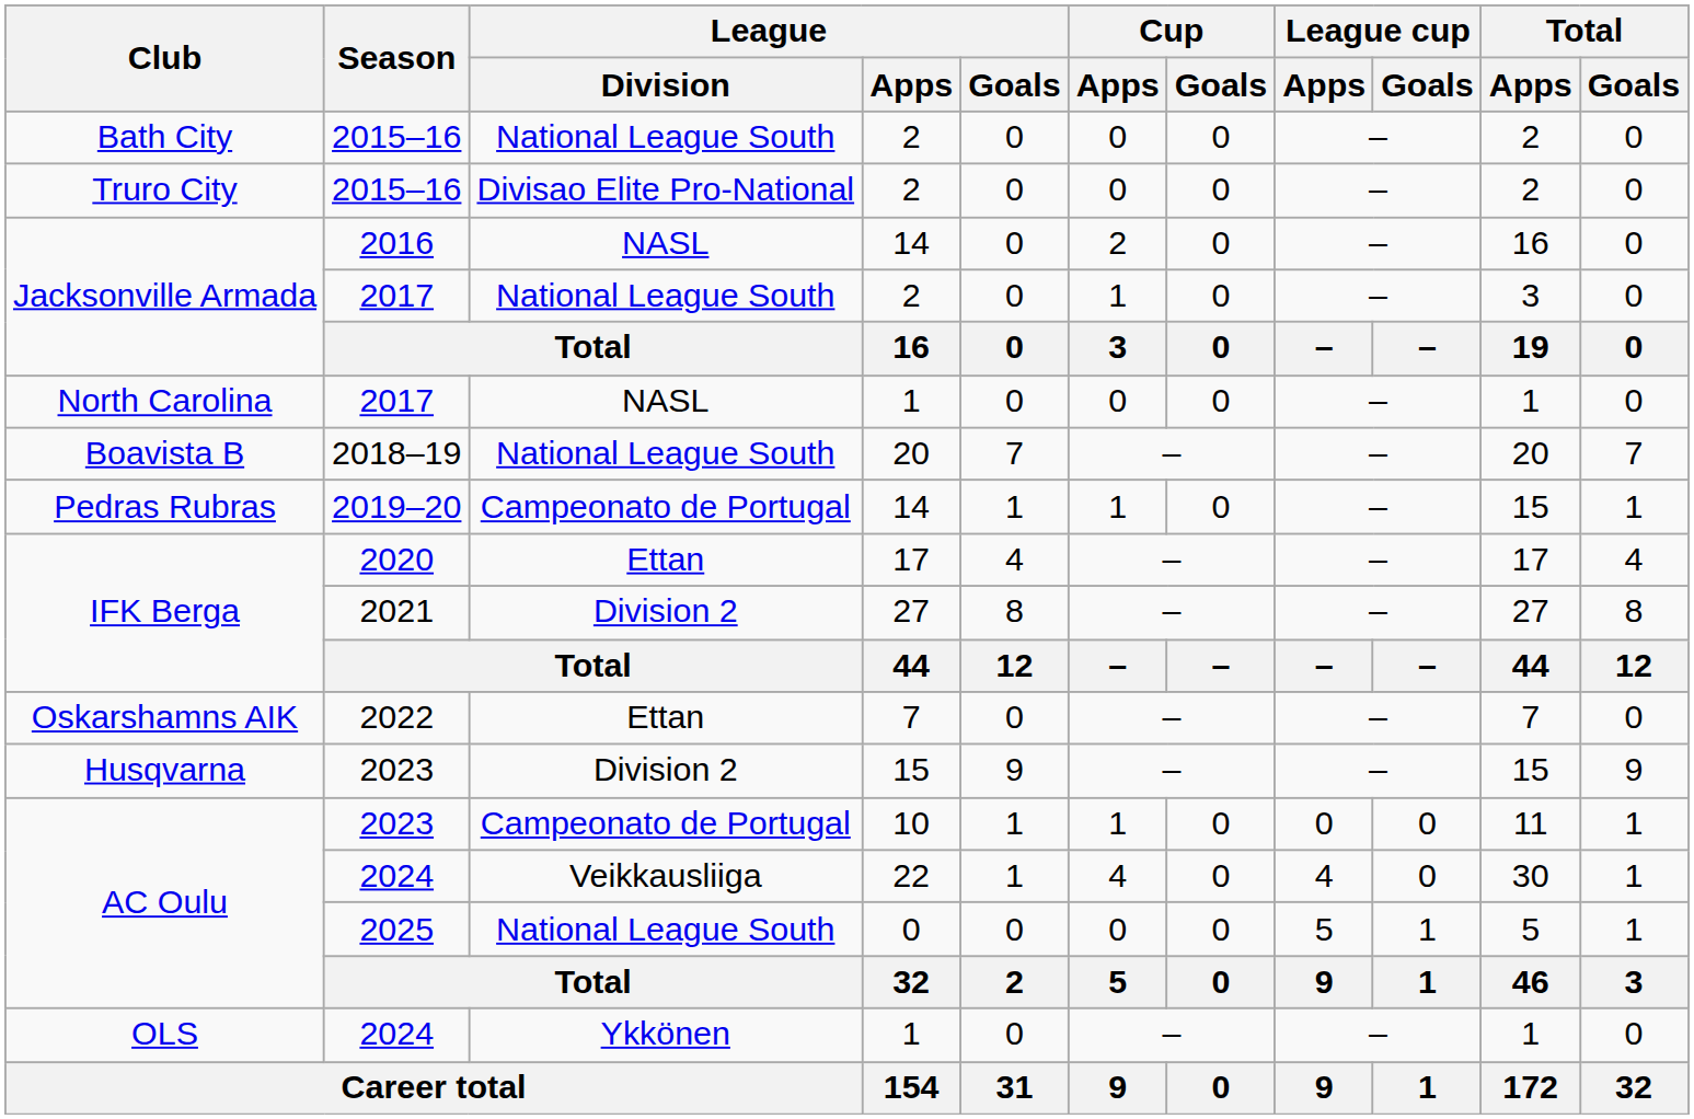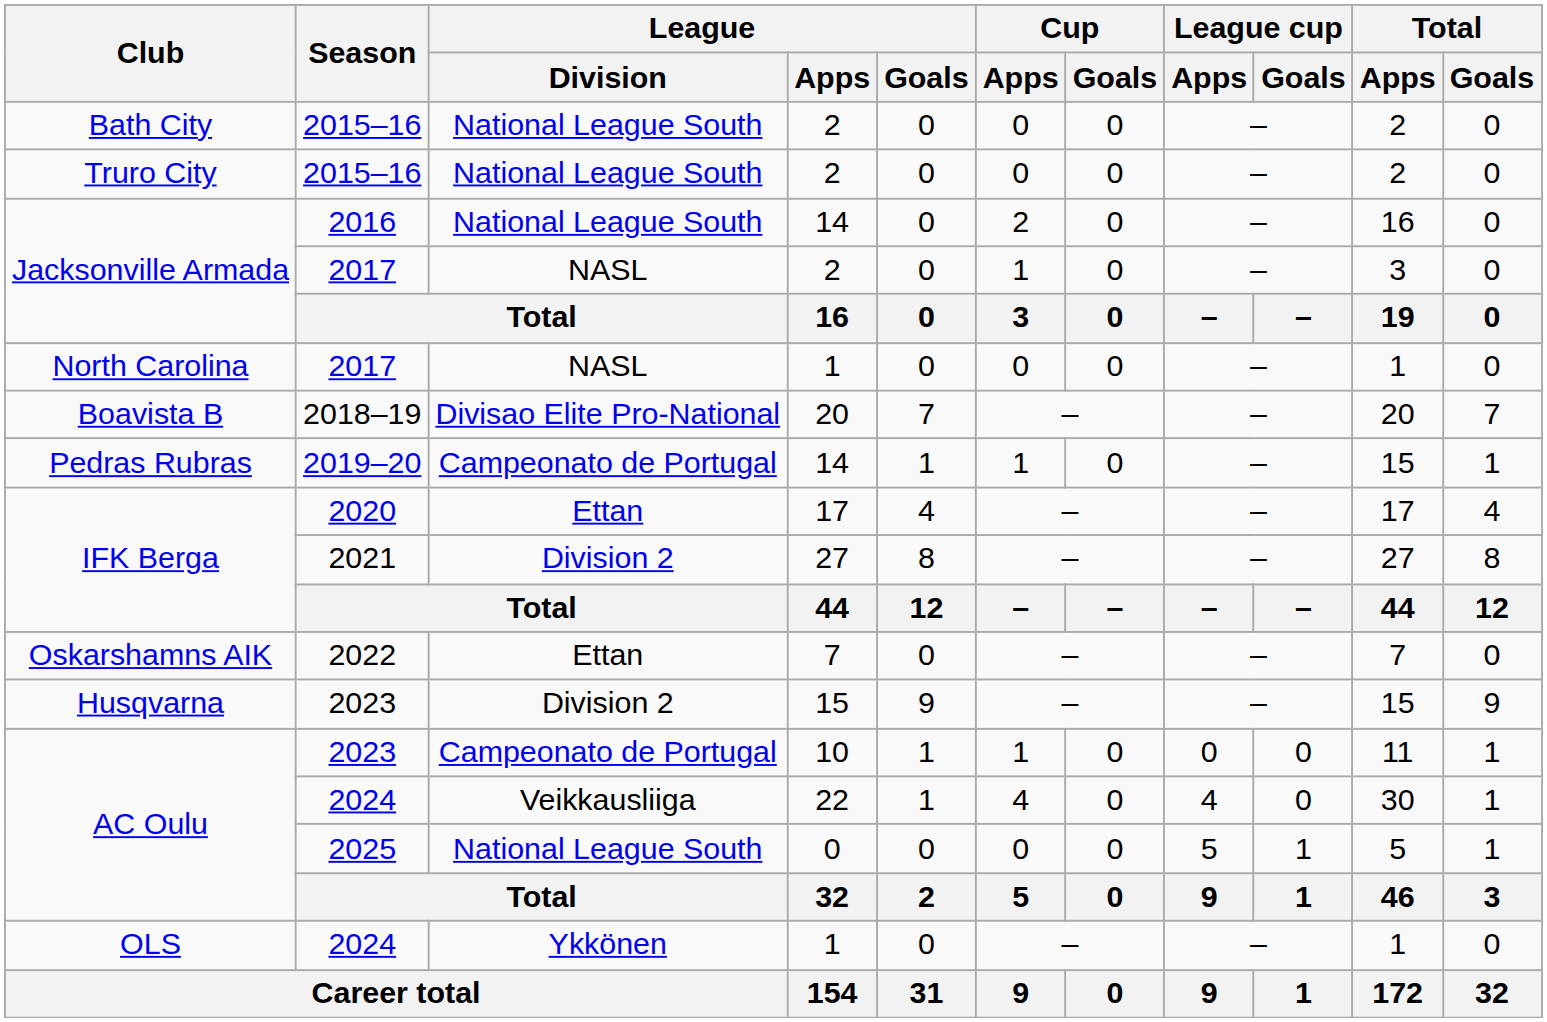 <table class="wikitable" style="text-align: center;">
 <tr>
 <th rowspan="2">Club</th>
 <th rowspan="2">Season</th>
 <th colspan="3">League</th>
 <th colspan="2">Cup</th>
 <th colspan="2">League cup</th>
 <th colspan="2">Total</th>
 </tr>
 <tr>
 <th>Division</th>
 <th>Apps</th>
 <th>Goals</th>
 <th>Apps</th>
 <th>Goals</th>
 <th>Apps</th>
 <th>Goals</th>
 <th>Apps</th>
 <th>Goals</th>
 </tr>
 <tr>
 <td valign="center"><a href='#'>Bath City</a></td>
 <td><a href='#'>2015–16</a></td>
 <td><a href='#'>National League South</a></td>
 <td>2</td>
 <td>0</td>
 <td>0</td>
 <td>0</td>
 <td colspan="2">–</td>
 <td>2</td>
 <td>0</td>
 </tr>
 <tr>
 <td valign="center"><a href='#'>Truro City</a></td>
 <td><a href='#'>2015–16</a></td>
-<td><a href='#'>Divisao Elite Pro-National</a></td>
+<td><a href='#'>National League South</a></td>
 <td>2</td>
 <td>0</td>
 <td>0</td>
 <td>0</td>
 <td colspan="2">–</td>
 <td>2</td>
 <td>0</td>
 </tr>
 <tr>
 <td rowspan="3" valign="center"><a href='#'>Jacksonville Armada</a></td>
 <td><a href='#'>2016</a></td>
-<td><a href='#'>NASL</a></td>
+<td><a href='#'>National League South</a></td>
 <td>14</td>
 <td>0</td>
 <td>2</td>
 <td>0</td>
 <td colspan="2">–</td>
 <td>16</td>
 <td>0</td>
 </tr>
 <tr>
 <td><a href='#'>2017</a></td>
-<td><a href='#'>National League South</a></td>
+<td>NASL</td>
 <td>2</td>
 <td>0</td>
 <td>1</td>
 <td>0</td>
 <td colspan="2">–</td>
 <td>3</td>
 <td>0</td>
 </tr>
 <tr>
 <th colspan="2">Total</th>
 <th>16</th>
 <th>0</th>
 <th>3</th>
 <th>0</th>
 <th>–</th>
 <th>–</th>
 <th>19</th>
 <th>0</th>
 </tr>
 <tr>
 <td valign="center"><a href='#'>North Carolina</a></td>
 <td><a href='#'>2017</a></td>
 <td>NASL</td>
 <td>1</td>
 <td>0</td>
 <td>0</td>
 <td>0</td>
 <td colspan="2">–</td>
 <td>1</td>
 <td>0</td>
 </tr>
 <tr>
 <td><a href='#'>Boavista B</a></td>
 <td>2018–19</td>
-<td><a href='#'>National League South</a></td>
+<td><a href='#'>Divisao Elite Pro-National</a></td>
 <td>20</td>
 <td>7</td>
 <td colspan="2">–</td>
 <td colspan="2">–</td>
 <td>20</td>
 <td>7</td>
 </tr>
 <tr>
 <td><a href='#'>Pedras Rubras</a></td>
 <td><a href='#'>2019–20</a></td>
 <td><a href='#'>Campeonato de Portugal</a></td>
 <td>14</td>
 <td>1</td>
 <td>1</td>
 <td>0</td>
 <td colspan="2">–</td>
 <td>15</td>
 <td>1</td>
 </tr>
 <tr>
 <td rowspan="3"><a href='#'>IFK Berga</a></td>
 <td><a href='#'>2020</a></td>
 <td><a href='#'>Ettan</a></td>
 <td>17</td>
 <td>4</td>
 <td colspan="2">–</td>
 <td colspan="2">–</td>
 <td>17</td>
 <td>4</td>
 </tr>
 <tr>
 <td>2021</td>
 <td><a href='#'>Division 2</a></td>
 <td>27</td>
 <td>8</td>
 <td colspan="2">–</td>
 <td colspan="2">–</td>
 <td>27</td>
 <td>8</td>
 </tr>
 <tr>
 <th colspan="2">Total</th>
 <th>44</th>
 <th>12</th>
 <th>–</th>
 <th>–</th>
 <th>–</th>
 <th>–</th>
 <th>44</th>
 <th>12</th>
 </tr>
 <tr>
 <td><a href='#'>Oskarshamns AIK</a></td>
 <td>2022</td>
 <td>Ettan</td>
 <td>7</td>
 <td>0</td>
 <td colspan="2">–</td>
 <td colspan="2">–</td>
 <td>7</td>
 <td>0</td>
 </tr>
 <tr>
 <td><a href='#'>Husqvarna</a></td>
 <td>2023</td>
 <td>Division 2</td>
 <td>15</td>
 <td>9</td>
 <td colspan="2">–</td>
 <td colspan="2">–</td>
 <td>15</td>
 <td>9</td>
 </tr>
 <tr>
 <td rowspan="4"><a href='#'>AC Oulu</a></td>
 <td><a href='#'>2023</a></td>
 <td><a href='#'>Campeonato de Portugal</a></td>
 <td>10</td>
 <td>1</td>
 <td>1</td>
 <td>0</td>
 <td>0</td>
 <td>0</td>
 <td>11</td>
 <td>1</td>
 </tr>
 <tr>
 <td><a href='#'>2024</a></td>
 <td>Veikkausliiga</td>
 <td>22</td>
 <td>1</td>
 <td>4</td>
 <td>0</td>
 <td>4</td>
 <td>0</td>
 <td>30</td>
 <td>1</td>
 </tr>
 <tr>
 <td><a href='#'>2025</a></td>
 <td><a href='#'>National League South</a></td>
 <td>0</td>
 <td>0</td>
 <td>0</td>
 <td>0</td>
 <td>5</td>
 <td>1</td>
 <td>5</td>
 <td>1</td>
 </tr>
 <tr>
 <th colspan="2">Total</th>
 <th>32</th>
 <th>2</th>
 <th>5</th>
 <th>0</th>
 <th>9</th>
 <th>1</th>
 <th>46</th>
 <th>3</th>
 </tr>
 <tr>
 <td><a href='#'>OLS</a></td>
 <td><a href='#'>2024</a></td>
 <td><a href='#'>Ykkönen</a></td>
 <td>1</td>
 <td>0</td>
 <td colspan="2">–</td>
 <td colspan="2">–</td>
 <td>1</td>
 <td>0</td>
 </tr>
 <tr>
 <th colspan="3">Career total</th>
 <th>154</th>
 <th>31</th>
 <th>9</th>
 <th>0</th>
 <th>9</th>
 <th>1</th>
 <th>172</th>
 <th>32</th>
 </tr>
 </table>
